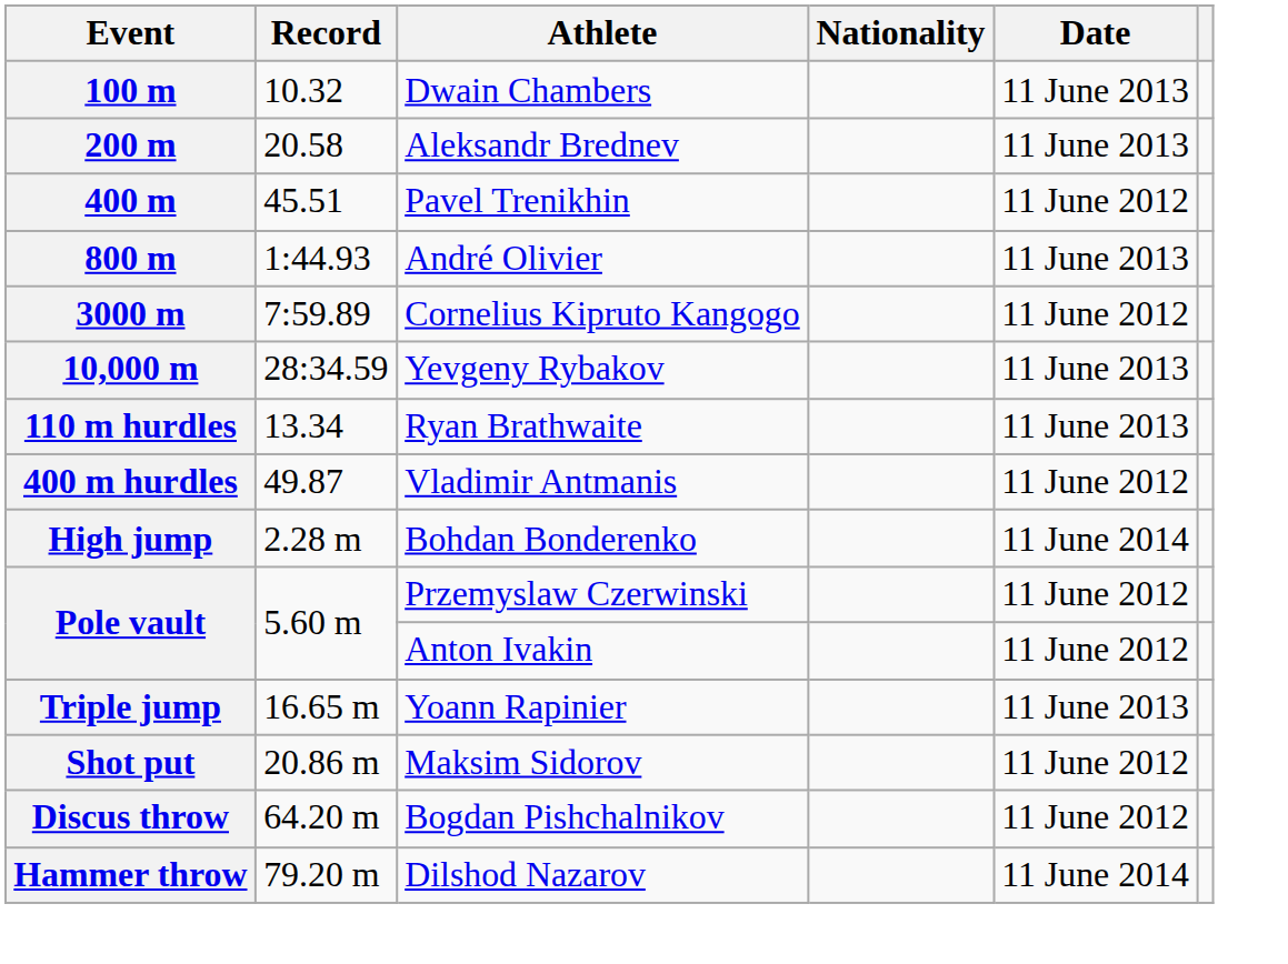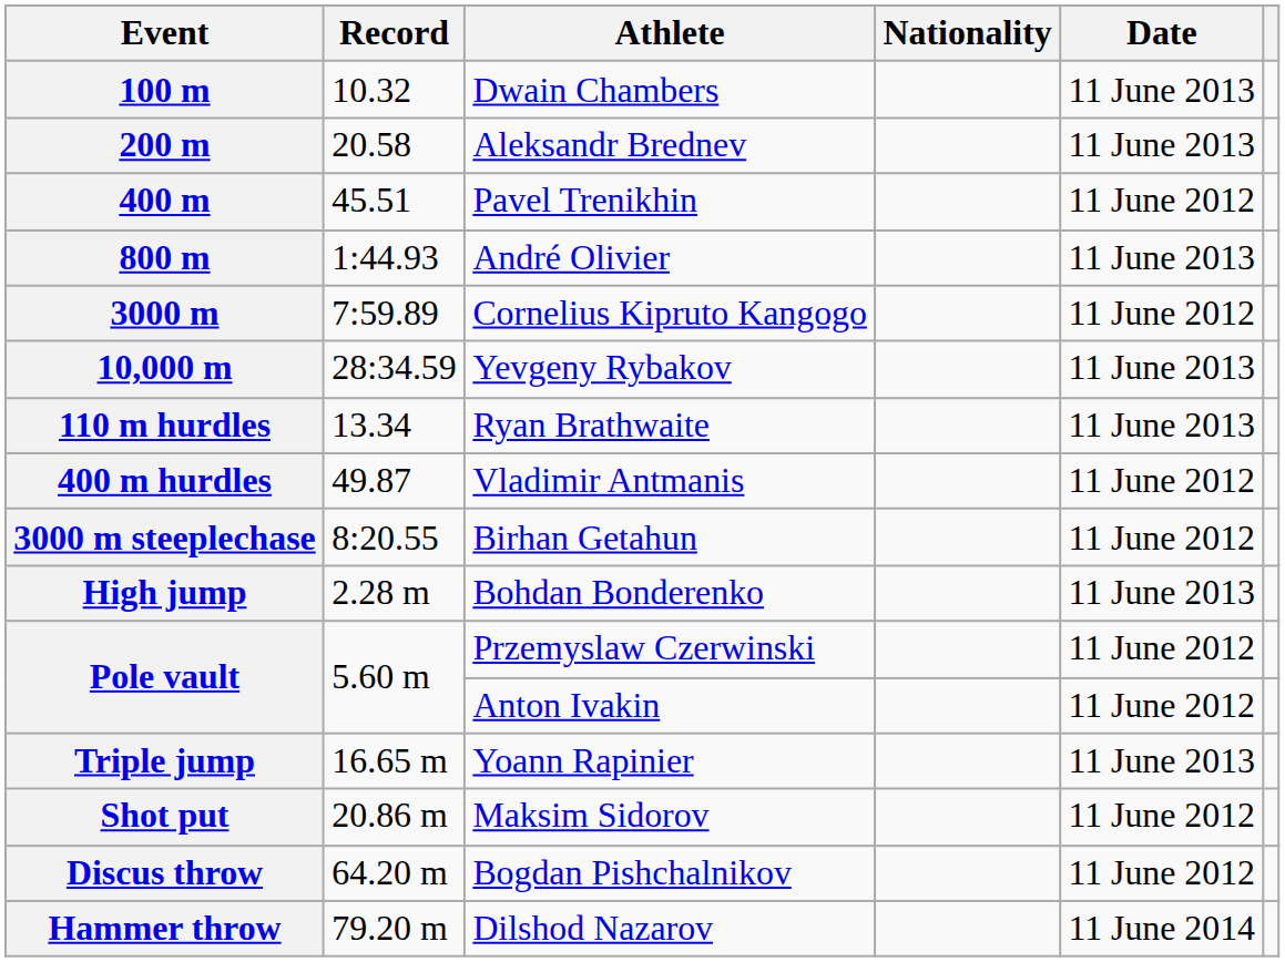 <table class="wikitable plainrowheaders sticky-header">
 <tr>
 <th scope="col">Event</th>
 <th scope="col">Record</th>
 <th scope="col">Athlete</th>
 <th scope="col">Nationality</th>
 <th scope="col">Date</th>
 <th scope="col"></th>
 </tr>
 <tr>
 <th scope="row"><a href='#'>100 m</a></th>
 <td>10.32 </td>
 <td><a href='#'>Dwain Chambers</a></td>
 <td></td>
 <td>11 June 2013</td>
 <td></td>
 </tr>
 <tr>
 <th scope="row"><a href='#'>200 m</a></th>
 <td>20.58 </td>
 <td><a href='#'>Aleksandr Brednev</a></td>
 <td></td>
 <td>11 June 2013</td>
 <td></td>
 </tr>
 <tr>
 <th scope="row"><a href='#'>400 m</a></th>
 <td>45.51</td>
 <td><a href='#'>Pavel Trenikhin</a></td>
 <td></td>
 <td>11 June 2012</td>
 <td></td>
 </tr>
 <tr>
 <th scope="row"><a href='#'>800 m</a></th>
 <td>1:44.93</td>
 <td><a href='#'>André Olivier</a></td>
 <td></td>
 <td>11 June 2013</td>
 <td></td>
 </tr>
 <tr>
 <th scope="row"><a href='#'>3000 m</a></th>
 <td>7:59.89</td>
 <td><a href='#'>Cornelius Kipruto Kangogo</a></td>
 <td></td>
 <td>11 June 2012</td>
 <td></td>
 </tr>
 <tr>
 <th scope="row"><a href='#'>10,000 m</a></th>
 <td>28:34.59</td>
 <td><a href='#'>Yevgeny Rybakov</a></td>
 <td></td>
 <td>11 June 2013</td>
 <td></td>
 </tr>
 <tr>
 <th scope="row"><a href='#'>110 m hurdles</a></th>
 <td>13.34 </td>
 <td><a href='#'>Ryan Brathwaite</a></td>
 <td></td>
 <td>11 June 2013</td>
 <td></td>
 </tr>
 <tr>
 <th scope="row"><a href='#'>400 m hurdles</a></th>
 <td>49.87</td>
 <td><a href='#'>Vladimir Antmanis</a></td>
 <td></td>
 <td>11 June 2012</td>
 <td></td>
 </tr>
 <tr>
+<th scope="row"><a href='#'>3000 m steeplechase</a></th>
+<td>8:20.55</td>
+<td><a href='#'>Birhan Getahun</a></td>
+<td></td>
+<td>11 June 2012</td>
+<td></td>
+</tr>
+<tr>
 <th scope="row"><a href='#'>High jump</a></th>
 <td>2.28 m</td>
 <td><a href='#'>Bohdan Bonderenko</a></td>
 <td></td>
-<td>11 June 2014</td>
+<td>11 June 2013</td>
 <td></td>
 </tr>
 <tr>
 <th scope="rowgroup" rowspan="2"><a href='#'>Pole vault</a></th>
 <td rowspan="2">5.60 m</td>
 <td><a href='#'>Przemyslaw Czerwinski</a></td>
 <td></td>
 <td>11 June 2012</td>
 <td></td>
 </tr>
 <tr>
 <td><a href='#'>Anton Ivakin</a></td>
 <td></td>
 <td>11 June 2012</td>
 <td></td>
 </tr>
 <tr>
 <th scope="row"><a href='#'>Triple jump</a></th>
 <td>16.65 m </td>
 <td><a href='#'>Yoann Rapinier</a></td>
 <td></td>
 <td>11 June 2013</td>
 <td></td>
 </tr>
 <tr>
 <th scope="row"><a href='#'>Shot put</a></th>
 <td>20.86 m</td>
 <td><a href='#'>Maksim Sidorov</a></td>
 <td></td>
 <td>11 June 2012</td>
 <td></td>
 </tr>
 <tr>
 <th scope="row"><a href='#'>Discus throw</a></th>
 <td>64.20 m</td>
 <td><a href='#'>Bogdan Pishchalnikov</a></td>
 <td></td>
 <td>11 June 2012</td>
 <td></td>
 </tr>
 <tr>
 <th scope="row"><a href='#'>Hammer throw</a></th>
 <td>79.20 m</td>
 <td><a href='#'>Dilshod Nazarov</a></td>
 <td></td>
 <td>11 June 2014</td>
 <td></td>
 </tr>
 </table>
